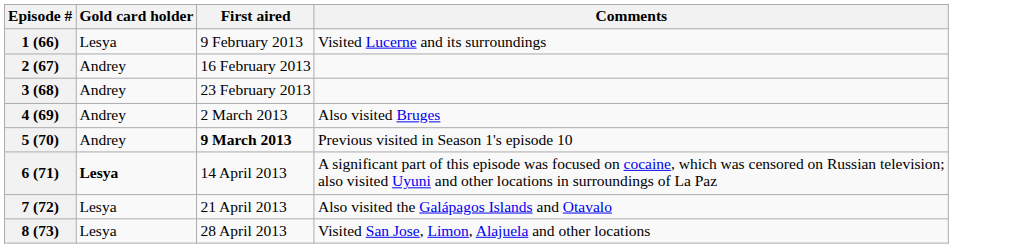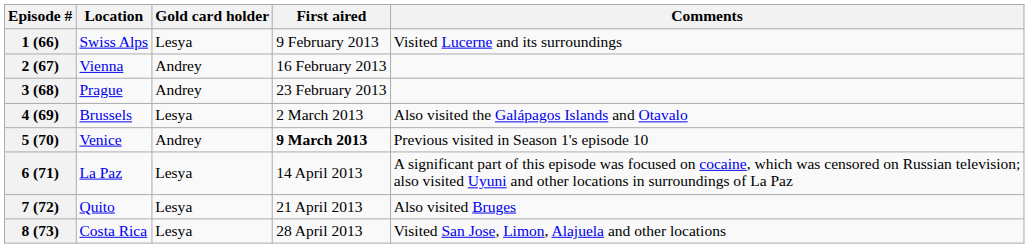 <table class="wikitable">
 <tr>
 <th>Episode #</th>
+<th>Location</th>
 <th>Gold card holder</th>
 <th>First aired</th>
 <th>Comments</th>
 </tr>
 <tr>
 <th>1 (66)</th>
+<td> <a href='#'>Swiss Alps</a></td>
 <td>Lesya</td>
 <td>9 February 2013</td>
 <td>Visited <a href='#'>Lucerne</a> and its surroundings</td>
 </tr>
 <tr>
 <th>2 (67)</th>
+<td> <a href='#'>Vienna</a></td>
 <td>Andrey</td>
 <td>16 February 2013</td>
 <td></td>
 </tr>
 <tr>
 <th>3 (68)</th>
+<td> <a href='#'>Prague</a></td>
 <td>Andrey</td>
 <td>23 February 2013</td>
 <td></td>
 </tr>
 <tr>
 <th>4 (69)</th>
-<td>Andrey</td>
+<td> <a href='#'>Brussels</a></td>
+<td>Lesya</td>
 <td>2 March 2013</td>
-<td>Also visited <a href='#'>Bruges</a></td>
+<td>Also visited the <a href='#'>Galápagos Islands</a> and <a href='#'>Otavalo</a></td>
 </tr>
 <tr>
 <th>5 (70)</th>
+<td> <a href='#'>Venice</a></td>
 <td>Andrey</td>
 <td><strong>9 March 2013</strong></td>
 <td>Previous visited in Season 1's episode 10</td>
 </tr>
 <tr>
 <th>6 (71)</th>
-<td><strong>Lesya</strong></td>
+<td> <a href='#'>La Paz</a></td>
+<td>Lesya</td>
 <td>14 April 2013</td>
 <td>A significant part of this episode was focused on <a href='#'>cocaine</a>, which was censored on Russian television;<br>also visited <a href='#'>Uyuni</a> and other locations in surroundings of La Paz</td>
 </tr>
 <tr>
 <th>7 (72)</th>
+<td> <a href='#'>Quito</a></td>
 <td>Lesya</td>
 <td>21 April 2013</td>
-<td>Also visited the <a href='#'>Galápagos Islands</a> and <a href='#'>Otavalo</a></td>
+<td>Also visited <a href='#'>Bruges</a></td>
 </tr>
 <tr>
 <th>8 (73)</th>
+<td> <a href='#'>Costa Rica</a></td>
 <td>Lesya</td>
 <td>28 April 2013</td>
 <td>Visited <a href='#'>San Jose</a>, <a href='#'>Limon</a>, <a href='#'>Alajuela</a> and other locations</td>
 </tr>
 </table>
